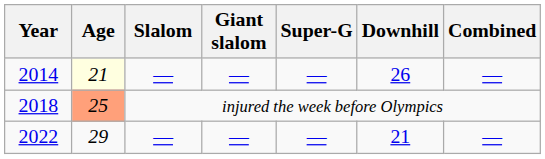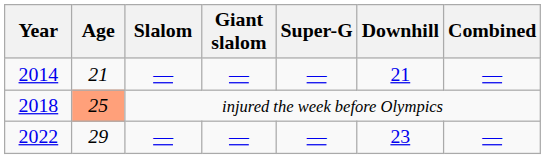 <table class=wikitable style="text-align:center">
 <tr>
 <th>  Year  </th>
 <th> Age </th>
 <th> Slalom </th>
 <th>Giant<br> slalom </th>
 <th>Super-G</th>
 <th>Downhill</th>
 <th>Combined</th>
 </tr>
 <tr>
 <td><a href='#'>2014</a></td>
-<td style="background: lightyellow;"><em>21</em></td>
+<td><em>21</em></td>
 <td><a href='#'>—</a></td>
 <td><a href='#'>—</a></td>
 <td><a href='#'>—</a></td>
-<td><a href='#'>26</a></td>
+<td><a href='#'>21</a></td>
 <td><a href='#'>—</a></td>
 </tr>
 <tr>
 <td><a href='#'>2018</a></td>
 <td style="background: lightsalmon;"><em>25</em></td>
 <td colspan=5><small><em>injured the week before Olympics</em></small></td>
 </tr>
 <tr>
 <td><a href='#'>2022</a></td>
 <td><em>29</em></td>
 <td><a href='#'>—</a></td>
 <td><a href='#'>—</a></td>
 <td><a href='#'>—</a></td>
-<td><a href='#'>21</a></td>
+<td><a href='#'>23</a></td>
 <td><a href='#'>—</a></td>
 </tr>
 </table>
